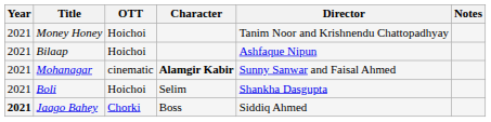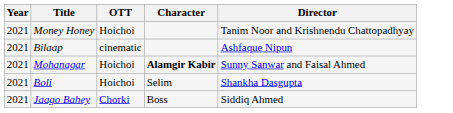 <table class="wikitable sortable" style="background:#F5F5F5;">
 <tr>
 <th>Year</th>
 <th>Title</th>
 <th>OTT</th>
 <th>Character</th>
 <th>Director</th>
-<th>Notes</th>
 </tr>
 <tr>
 <td>2021</td>
 <td><em>Money Honey</em></td>
 <td>Hoichoi</td>
 <td></td>
 <td>Tanim Noor and Krishnendu Chattopadhyay</td>
-<td></td>
 </tr>
 <tr>
 <td>2021</td>
 <td><em>Bilaap</em></td>
-<td>Hoichoi</td>
+<td>cinematic</td>
 <td></td>
 <td><a href='#'>Ashfaque Nipun</a></td>
-<td></td>
 </tr>
 <tr>
 <td>2021</td>
 <td><em><a href='#'>Mohanagar</a></em></td>
-<td>cinematic</td>
+<td>Hoichoi</td>
 <td><strong>Alamgir Kabir</strong></td>
 <td><a href='#'>Sunny Sanwar</a> and Faisal Ahmed</td>
-<td></td>
 </tr>
 <tr>
 <td>2021</td>
 <td><em><a href='#'>Boli</a></em></td>
 <td>Hoichoi</td>
 <td>Selim</td>
 <td><a href='#'>Shankha Dasgupta</a></td>
-<td></td>
 </tr>
 <tr>
-<td><strong>2021</strong></td>
+<td>2021</td>
 <td><em><a href='#'>Jaago Bahey</a></em></td>
 <td><a href='#'>Chorki</a></td>
 <td>Boss</td>
 <td>Siddiq Ahmed</td>
-<td></td>
 </tr>
 </table>
